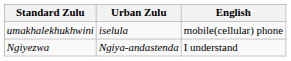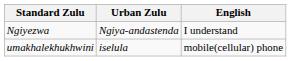 <table class="wikitable">
 <tr>
 <th>Standard Zulu</th>
 <th>Urban Zulu</th>
 <th>English</th>
 </tr>
 <tr>
+<td><em>Ngiyezwa</em></td>
+<td><em>Ngiya-andastenda</em></td>
+<td>I understand</td>
+</tr>
+<tr>
 <td><em>umakhalekhukhwini</em></td>
 <td><em>iselula</em></td>
 <td>mobile(cellular) phone</td>
 </tr>
-<tr>
-<td><em>Ngiyezwa</em></td>
-<td><em>Ngiya-andastenda</em></td>
-<td>I understand</td>
-</tr>
 </table>
